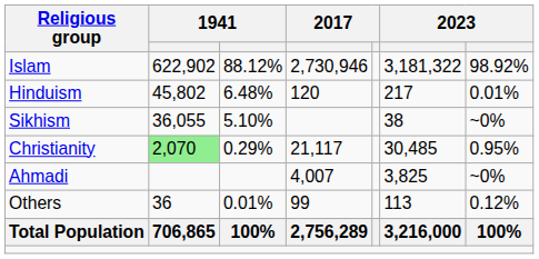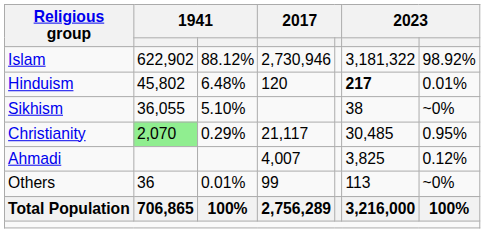 <table class="wikitable sortable">
 <tr>
 <th rowspan="2"><a href='#'>Religious</a><br>group</th>
 <th colspan="2">1941</th>
 <th colspan="2">2017</th>
 <th colspan="2">2023</th>
 </tr>
 <tr>
 <th><a href='#'></a></th>
 <th></th>
 <th></th>
 <th></th>
 <th></th>
 <th></th>
 </tr>
 <tr>
 <td><a href='#'>Islam</a> </td>
 <td>622,902</td>
 <td>88.12%</td>
 <td>2,730,946</td>
 <td></td>
 <td>3,181,322</td>
 <td>98.92%</td>
 </tr>
 <tr>
 <td><a href='#'>Hinduism</a> </td>
 <td>45,802</td>
 <td>6.48%</td>
 <td>120</td>
 <td></td>
-<td>217</td>
+<td><strong>217</strong></td>
 <td>0.01%</td>
 </tr>
 <tr>
 <td><a href='#'>Sikhism</a> </td>
 <td>36,055</td>
 <td>5.10%</td>
 <td></td>
 <td></td>
 <td>38</td>
 <td>~0%</td>
 </tr>
 <tr>
 <td><a href='#'>Christianity</a> </td>
 <td style="background: lightgreen;">2,070</td>
 <td>0.29%</td>
 <td>21,117</td>
 <td></td>
 <td>30,485</td>
 <td>0.95%</td>
 </tr>
 <tr>
 <td><a href='#'>Ahmadi</a></td>
 <td></td>
 <td></td>
 <td>4,007</td>
 <td></td>
 <td>3,825</td>
-<td>~0%</td>
+<td>0.12%</td>
 </tr>
 <tr>
 <td>Others</td>
 <td>36</td>
 <td>0.01%</td>
 <td>99</td>
 <td></td>
 <td>113</td>
-<td>0.12%</td>
+<td>~0%</td>
 </tr>
 <tr>
 <th>Total Population</th>
 <th>706,865</th>
 <th>100%</th>
 <th>2,756,289</th>
 <th></th>
 <th>3,216,000</th>
 <th>100%</th>
 </tr>
 <tr class="sortbottom">
 <td colspan="7"></td>
 </tr>
 </table>
